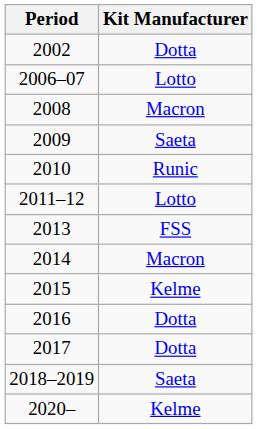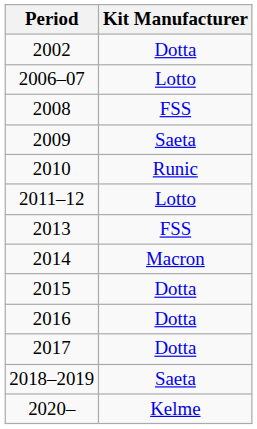 <table class="wikitable" style="text-align: center;margin: 1em auto;">
 <tr>
 <th>Period</th>
 <th>Kit Manufacturer</th>
 </tr>
 <tr>
 <td>2002</td>
 <td><a href='#'>Dotta</a></td>
 </tr>
 <tr>
 <td>2006–07</td>
 <td><a href='#'>Lotto</a></td>
 </tr>
 <tr>
 <td>2008</td>
-<td><a href='#'>Macron</a></td>
+<td><a href='#'>FSS</a></td>
 </tr>
 <tr>
 <td>2009</td>
 <td><a href='#'>Saeta</a></td>
 </tr>
 <tr>
 <td>2010</td>
 <td><a href='#'>Runic</a></td>
 </tr>
 <tr>
 <td>2011–12</td>
 <td><a href='#'>Lotto</a></td>
 </tr>
 <tr>
 <td>2013</td>
 <td><a href='#'>FSS</a></td>
 </tr>
 <tr>
 <td>2014</td>
 <td><a href='#'>Macron</a></td>
 </tr>
 <tr>
 <td>2015</td>
-<td><a href='#'>Kelme</a></td>
+<td><a href='#'>Dotta</a></td>
 </tr>
 <tr>
 <td>2016</td>
 <td><a href='#'>Dotta</a></td>
 </tr>
 <tr>
 <td>2017</td>
 <td><a href='#'>Dotta</a></td>
 </tr>
 <tr>
 <td>2018–2019</td>
 <td><a href='#'>Saeta</a></td>
 </tr>
 <tr>
 <td>2020–</td>
 <td><a href='#'>Kelme</a></td>
 </tr>
 </table>
